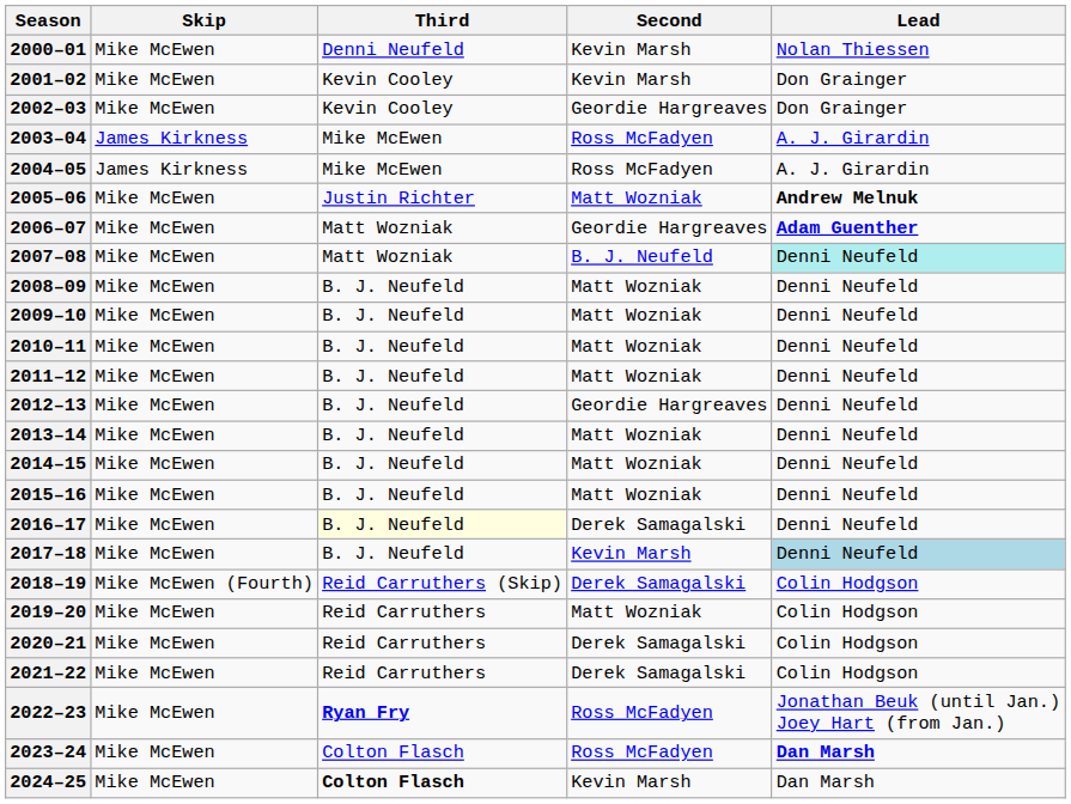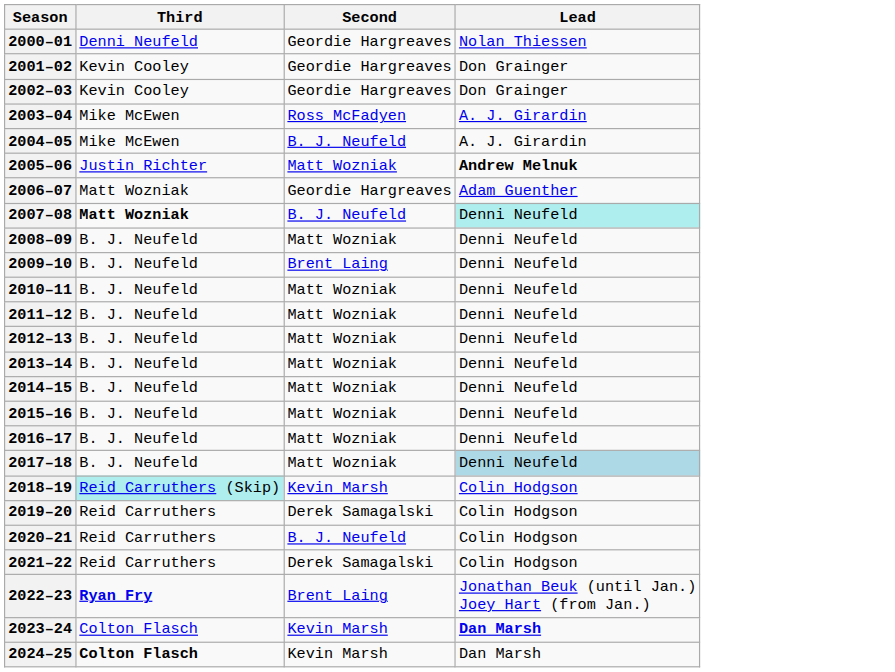 <table class="wikitable">
 <tr>
 <th scope="col">Season</th>
-<th scope="col">Skip</th>
 <th scope="col">Third</th>
 <th scope="col">Second</th>
 <th scope="col">Lead</th>
 </tr>
 <tr>
 <th scope="row">2000–01</th>
-<td>Mike McEwen</td>
 <td><a href='#'>Denni Neufeld</a></td>
-<td>Kevin Marsh</td>
+<td>Geordie Hargreaves</td>
 <td><a href='#'>Nolan Thiessen</a></td>
 </tr>
 <tr>
 <th scope="row">2001–02</th>
-<td>Mike McEwen</td>
 <td>Kevin Cooley</td>
-<td>Kevin Marsh</td>
+<td>Geordie Hargreaves</td>
 <td>Don Grainger</td>
 </tr>
 <tr>
 <th scope="row">2002–03</th>
-<td>Mike McEwen</td>
 <td>Kevin Cooley</td>
 <td>Geordie Hargreaves</td>
 <td>Don Grainger</td>
 </tr>
 <tr>
 <th scope="row">2003–04</th>
-<td><a href='#'>James Kirkness</a></td>
 <td>Mike McEwen</td>
 <td><a href='#'>Ross McFadyen</a></td>
 <td><a href='#'>A. J. Girardin</a></td>
 </tr>
 <tr>
 <th scope="row">2004–05</th>
-<td>James Kirkness</td>
 <td>Mike McEwen</td>
-<td>Ross McFadyen</td>
+<td><a href='#'>B. J. Neufeld</a></td>
 <td>A. J. Girardin</td>
 </tr>
 <tr>
 <th scope="row">2005–06</th>
-<td>Mike McEwen</td>
 <td><a href='#'>Justin Richter</a></td>
 <td><a href='#'>Matt Wozniak</a></td>
 <td><strong>Andrew Melnuk</strong></td>
 </tr>
 <tr>
 <th scope="row">2006–07</th>
-<td>Mike McEwen</td>
 <td>Matt Wozniak</td>
 <td>Geordie Hargreaves</td>
-<td><strong><a href='#'>Adam Guenther</a></strong></td>
+<td><a href='#'>Adam Guenther</a></td>
 </tr>
 <tr>
 <th scope="row">2007–08</th>
-<td>Mike McEwen</td>
-<td>Matt Wozniak</td>
+<td><strong>Matt Wozniak</strong></td>
 <td><a href='#'>B. J. Neufeld</a></td>
 <td style="background: paleturquoise;">Denni Neufeld</td>
 </tr>
 <tr>
 <th scope="row">2008–09</th>
-<td>Mike McEwen</td>
 <td>B. J. Neufeld</td>
 <td>Matt Wozniak</td>
 <td>Denni Neufeld</td>
 </tr>
 <tr>
 <th scope="row">2009–10</th>
-<td>Mike McEwen</td>
 <td>B. J. Neufeld</td>
-<td>Matt Wozniak</td>
+<td><a href='#'>Brent Laing</a></td>
 <td>Denni Neufeld</td>
 </tr>
 <tr>
 <th scope="row">2010–11</th>
-<td>Mike McEwen</td>
 <td>B. J. Neufeld</td>
 <td>Matt Wozniak</td>
 <td>Denni Neufeld</td>
 </tr>
 <tr>
 <th scope="row">2011–12</th>
-<td>Mike McEwen</td>
 <td>B. J. Neufeld</td>
 <td>Matt Wozniak</td>
 <td>Denni Neufeld</td>
 </tr>
 <tr>
 <th scope="row">2012–13</th>
-<td>Mike McEwen</td>
 <td>B. J. Neufeld</td>
-<td>Geordie Hargreaves</td>
+<td>Matt Wozniak</td>
 <td>Denni Neufeld</td>
 </tr>
 <tr>
 <th scope="row">2013–14</th>
-<td>Mike McEwen</td>
 <td>B. J. Neufeld</td>
 <td>Matt Wozniak</td>
 <td>Denni Neufeld</td>
 </tr>
 <tr>
 <th scope="row">2014–15</th>
-<td>Mike McEwen</td>
 <td>B. J. Neufeld</td>
 <td>Matt Wozniak</td>
 <td>Denni Neufeld</td>
 </tr>
 <tr>
 <th scope="row">2015–16</th>
-<td>Mike McEwen</td>
 <td>B. J. Neufeld</td>
 <td>Matt Wozniak</td>
 <td>Denni Neufeld</td>
 </tr>
 <tr>
 <th scope="row">2016–17</th>
-<td>Mike McEwen</td>
-<td style="background: lightyellow;">B. J. Neufeld</td>
-<td>Derek Samagalski</td>
+<td>B. J. Neufeld</td>
+<td>Matt Wozniak</td>
 <td>Denni Neufeld</td>
 </tr>
 <tr>
 <th scope="row">2017–18</th>
-<td>Mike McEwen</td>
 <td>B. J. Neufeld</td>
-<td><a href='#'>Kevin Marsh</a></td>
+<td>Matt Wozniak</td>
 <td style="background: lightblue;">Denni Neufeld</td>
 </tr>
 <tr>
 <th scope="row">2018–19</th>
-<td>Mike McEwen (Fourth)</td>
-<td><a href='#'>Reid Carruthers</a> (Skip)</td>
-<td><a href='#'>Derek Samagalski</a></td>
+<td style="background: paleturquoise;"><a href='#'>Reid Carruthers</a> (Skip)</td>
+<td><a href='#'>Kevin Marsh</a></td>
 <td><a href='#'>Colin Hodgson</a></td>
 </tr>
 <tr>
 <th scope="row">2019–20</th>
-<td>Mike McEwen</td>
-<td>Reid Carruthers</td>
-<td>Matt Wozniak</td>
-<td>Colin Hodgson</td>
-</tr>
-<tr>
-<th scope="row">2020–21</th>
-<td>Mike McEwen</td>
 <td>Reid Carruthers</td>
 <td>Derek Samagalski</td>
 <td>Colin Hodgson</td>
 </tr>
 <tr>
+<th scope="row">2020–21</th>
+<td>Reid Carruthers</td>
+<td><a href='#'>B. J. Neufeld</a></td>
+<td>Colin Hodgson</td>
+</tr>
+<tr>
 <th scope="row">2021–22</th>
-<td>Mike McEwen</td>
 <td>Reid Carruthers</td>
 <td>Derek Samagalski</td>
 <td>Colin Hodgson</td>
 </tr>
 <tr>
 <th scope="row">2022–23</th>
-<td>Mike McEwen</td>
 <td><strong><a href='#'>Ryan Fry</a></strong></td>
-<td><a href='#'>Ross McFadyen</a></td>
+<td><a href='#'>Brent Laing</a></td>
 <td><a href='#'>Jonathan Beuk</a> (until Jan.) <br> <a href='#'>Joey Hart</a> (from Jan.)</td>
 </tr>
 <tr>
 <th scope="row">2023–24</th>
-<td>Mike McEwen</td>
 <td><a href='#'>Colton Flasch</a></td>
-<td><a href='#'>Ross McFadyen</a></td>
+<td><a href='#'>Kevin Marsh</a></td>
 <td><strong><a href='#'>Dan Marsh</a></strong></td>
 </tr>
 <tr>
 <th scope="row">2024–25</th>
-<td>Mike McEwen</td>
 <td><strong>Colton Flasch</strong></td>
 <td>Kevin Marsh</td>
 <td>Dan Marsh</td>
 </tr>
 </table>
